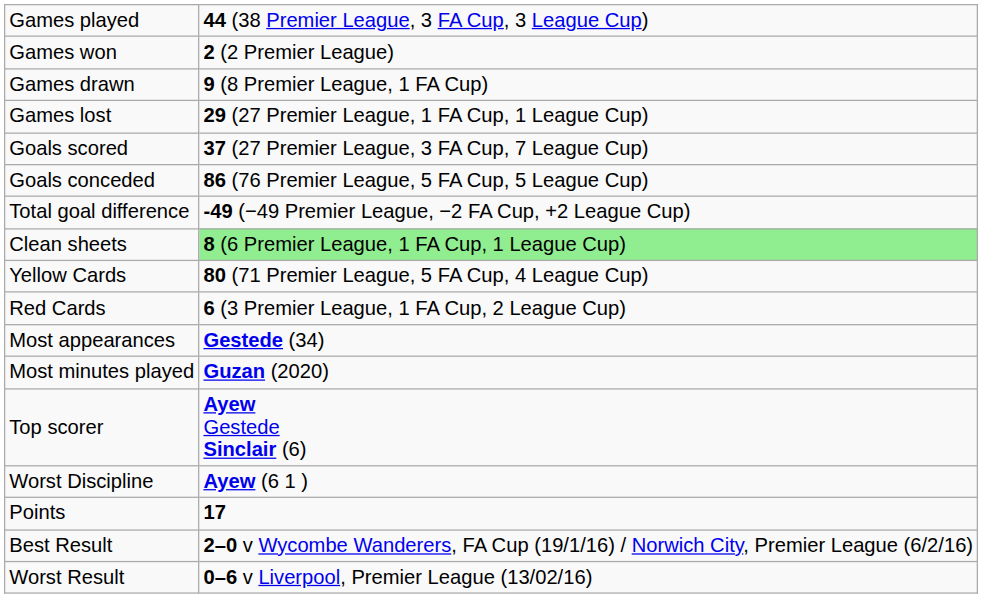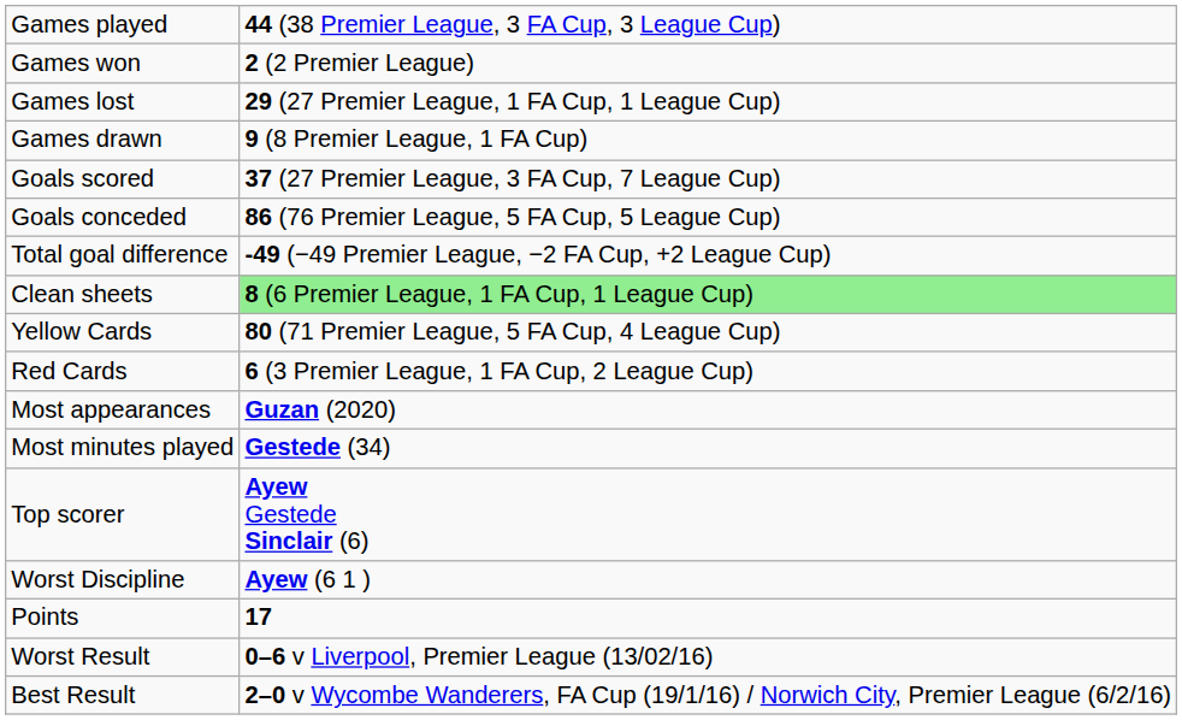 <table class="wikitable">
 <tr>
 <td>Games played</td>
 <td><strong>44</strong> (38 <a href='#'>Premier League</a>, 3 <a href='#'>FA Cup</a>, 3 <a href='#'>League Cup</a>)</td>
 </tr>
 <tr>
 <td>Games won</td>
 <td><strong>2</strong> (2 Premier League)</td>
 </tr>
 <tr>
+<td>Games lost</td>
+<td><strong>29</strong> (27 Premier League, 1 FA Cup, 1 League Cup)</td>
+</tr>
+<tr>
 <td>Games drawn</td>
 <td><strong>9</strong> (8 Premier League, 1 FA Cup)</td>
-</tr>
-<tr>
-<td>Games lost</td>
-<td><strong>29</strong> (27 Premier League, 1 FA Cup, 1 League Cup)</td>
 </tr>
 <tr>
 <td>Goals scored</td>
 <td><strong>37</strong> (27 Premier League, 3 FA Cup, 7 League Cup)</td>
 </tr>
 <tr>
 <td>Goals conceded</td>
 <td><strong>86</strong> (76 Premier League, 5 FA Cup, 5 League Cup)</td>
 </tr>
 <tr>
 <td>Total goal difference</td>
 <td><strong>-49</strong> (−49 Premier League, −2 FA Cup, +2 League Cup)</td>
 </tr>
 <tr>
 <td>Clean sheets</td>
 <td style="background: lightgreen;"><strong>8</strong> (6 Premier League, 1 FA Cup, 1 League Cup)</td>
 </tr>
 <tr>
 <td>Yellow Cards</td>
 <td><strong>80</strong> (71 Premier League, 5 FA Cup, 4 League Cup)</td>
 </tr>
 <tr>
 <td>Red Cards</td>
 <td><strong>6</strong> (3 Premier League, 1 FA Cup, 2 League Cup)</td>
 </tr>
 <tr>
 <td>Most appearances</td>
-<td> <strong><a href='#'>Gestede</a></strong>  (34)</td>
+<td> <strong><a href='#'>Guzan</a></strong> (2020)</td>
 </tr>
 <tr>
 <td>Most minutes played</td>
-<td> <strong><a href='#'>Guzan</a></strong> (2020)</td>
+<td> <strong><a href='#'>Gestede</a></strong>  (34)</td>
 </tr>
 <tr>
 <td>Top scorer</td>
 <td> <strong><a href='#'>Ayew</a></strong><br> <a href='#'>Gestede</a><br> <strong><a href='#'>Sinclair</a></strong> (6)</td>
 </tr>
 <tr>
 <td>Worst Discipline</td>
 <td> <strong><a href='#'>Ayew</a></strong> (6  1 )</td>
 </tr>
 <tr>
 <td>Points</td>
 <td><strong>17</strong></td>
 </tr>
 <tr>
+<td>Worst Result</td>
+<td><strong>0–6</strong> v <a href='#'>Liverpool</a>, Premier League (13/02/16)</td>
+</tr>
+<tr>
 <td>Best Result</td>
 <td><strong>2–0</strong> v <a href='#'>Wycombe Wanderers</a>, FA Cup (19/1/16) / <a href='#'>Norwich City</a>, Premier League (6/2/16)</td>
 </tr>
-<tr>
-<td>Worst Result</td>
-<td><strong>0–6</strong> v <a href='#'>Liverpool</a>, Premier League (13/02/16)</td>
-</tr>
 </table>
